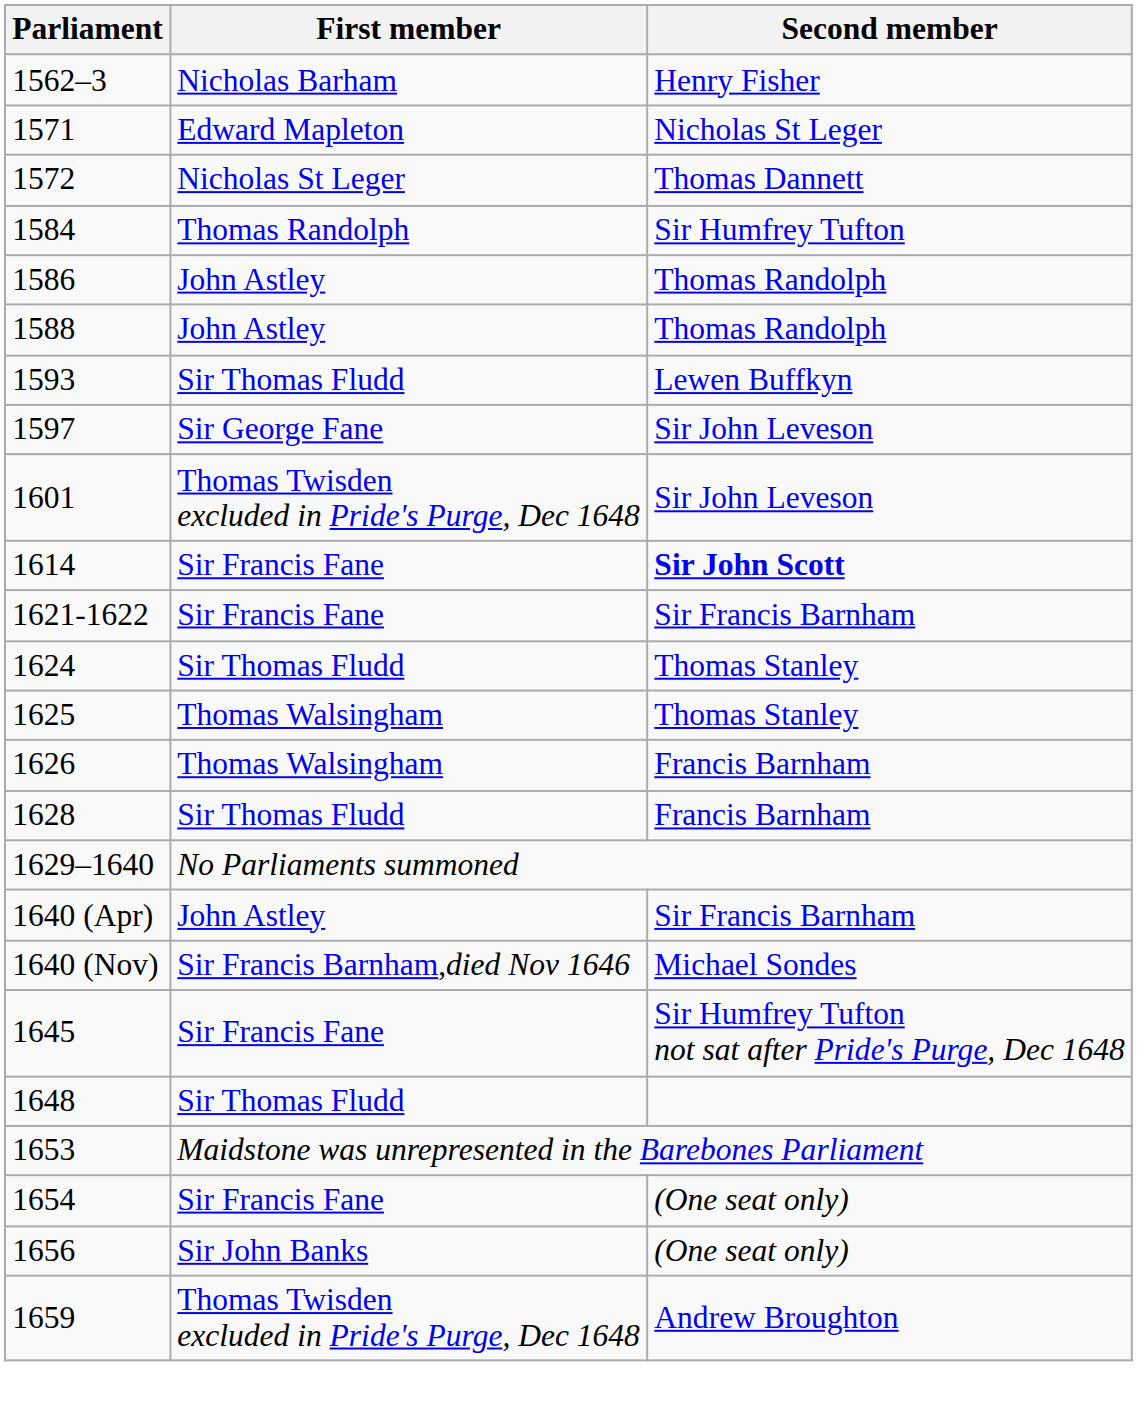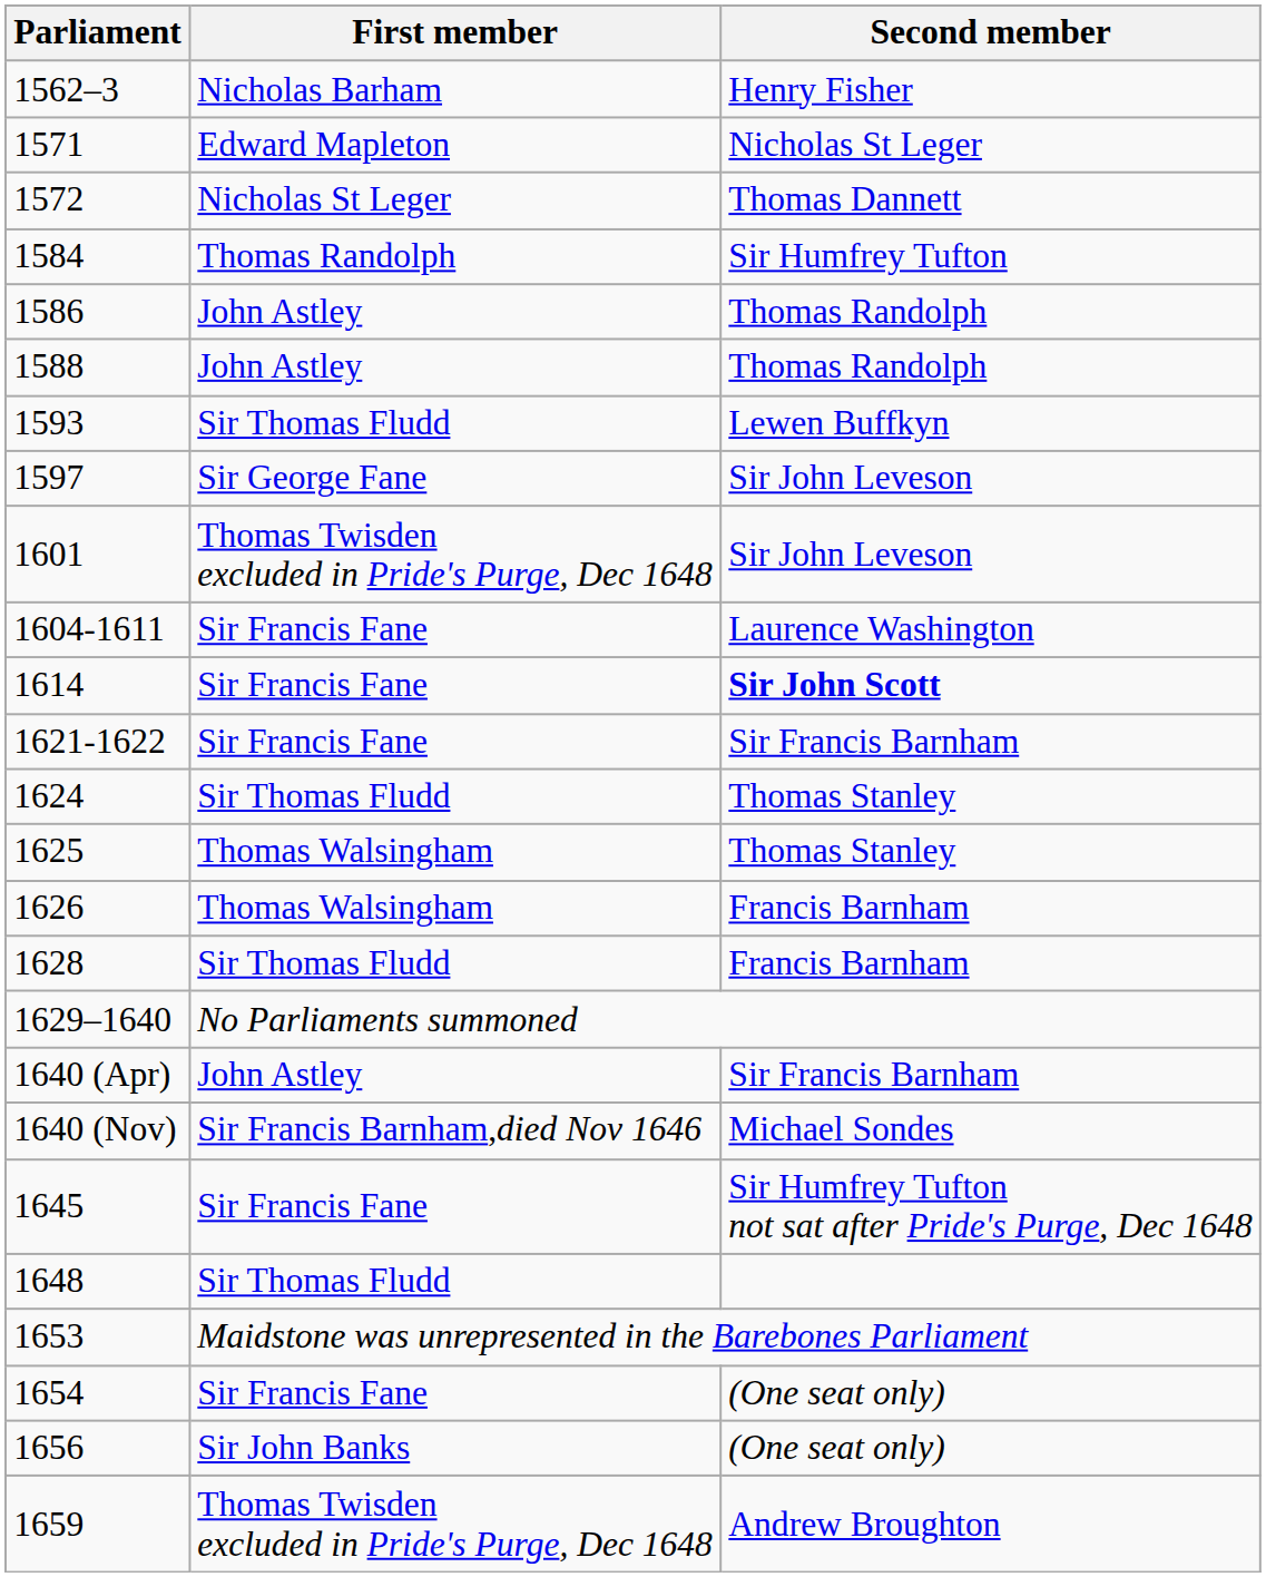 <table class="wikitable">
 <tr>
 <th>Parliament</th>
 <th>First member</th>
 <th>Second member</th>
 </tr>
 <tr>
 <td>1562–3</td>
 <td><a href='#'>Nicholas Barham</a></td>
 <td><a href='#'>Henry Fisher</a></td>
 </tr>
 <tr>
 <td>1571</td>
 <td><a href='#'>Edward Mapleton</a></td>
 <td><a href='#'>Nicholas St Leger</a></td>
 </tr>
 <tr>
 <td>1572</td>
 <td><a href='#'>Nicholas St Leger</a></td>
 <td><a href='#'>Thomas Dannett</a></td>
 </tr>
 <tr>
 <td>1584</td>
 <td><a href='#'>Thomas Randolph</a></td>
 <td><a href='#'>Sir Humfrey Tufton</a></td>
 </tr>
 <tr>
 <td>1586</td>
 <td><a href='#'>John Astley</a></td>
 <td><a href='#'>Thomas Randolph</a></td>
 </tr>
 <tr>
 <td>1588</td>
 <td><a href='#'>John Astley</a></td>
 <td><a href='#'>Thomas Randolph</a></td>
 </tr>
 <tr>
 <td>1593</td>
 <td><a href='#'>Sir Thomas Fludd</a></td>
 <td><a href='#'>Lewen Buffkyn</a></td>
 </tr>
 <tr>
 <td>1597</td>
 <td><a href='#'>Sir George Fane</a></td>
 <td><a href='#'>Sir John Leveson</a></td>
 </tr>
 <tr>
 <td>1601</td>
 <td><a href='#'>Thomas Twisden</a><br> <em>excluded in <a href='#'>Pride's Purge</a>, Dec 1648</em></td>
 <td><a href='#'>Sir John Leveson</a></td>
+</tr>
+<tr>
+<td>1604-1611</td>
+<td><a href='#'>Sir Francis Fane</a></td>
+<td><a href='#'>Laurence Washington</a></td>
 </tr>
 <tr>
 <td>1614</td>
 <td><a href='#'>Sir Francis Fane</a></td>
 <td><strong><a href='#'>Sir John Scott</a></strong></td>
 </tr>
 <tr>
 <td>1621-1622</td>
 <td><a href='#'>Sir Francis Fane</a></td>
 <td><a href='#'>Sir Francis Barnham</a></td>
 </tr>
 <tr>
 <td>1624</td>
 <td><a href='#'>Sir Thomas Fludd</a></td>
 <td><a href='#'>Thomas Stanley</a></td>
 </tr>
 <tr>
 <td>1625</td>
 <td><a href='#'>Thomas Walsingham</a></td>
 <td><a href='#'>Thomas Stanley</a></td>
 </tr>
 <tr>
 <td>1626</td>
 <td><a href='#'>Thomas Walsingham</a></td>
 <td><a href='#'>Francis Barnham</a></td>
 </tr>
 <tr>
 <td>1628</td>
 <td><a href='#'>Sir Thomas Fludd</a></td>
 <td><a href='#'>Francis Barnham</a></td>
 </tr>
 <tr>
 <td>1629–1640</td>
 <td colspan = "2"><em>No Parliaments summoned</em></td>
 </tr>
 <tr>
 <td>1640 (Apr)</td>
 <td><a href='#'>John Astley</a></td>
 <td><a href='#'>Sir Francis Barnham</a></td>
 </tr>
 <tr>
 <td>1640 (Nov)</td>
 <td><a href='#'>Sir Francis Barnham</a>,<em>died Nov 1646</em></td>
 <td><a href='#'>Michael Sondes</a></td>
 </tr>
 <tr>
 <td>1645</td>
 <td><a href='#'>Sir Francis Fane</a></td>
 <td><a href='#'>Sir Humfrey Tufton</a> <em> <br> not sat after <a href='#'>Pride's Purge</a>, Dec 1648</em></td>
 </tr>
 <tr>
 <td>1648</td>
 <td><a href='#'>Sir Thomas Fludd</a></td>
 </tr>
 <tr>
 <td>1653</td>
 <td colspan = "2"><em>Maidstone was unrepresented in the <a href='#'>Barebones Parliament</a></em></td>
 </tr>
 <tr>
 <td>1654</td>
 <td><a href='#'>Sir Francis Fane</a></td>
 <td><em>(One seat only)</em></td>
 </tr>
 <tr>
 <td>1656</td>
 <td><a href='#'>Sir John Banks</a></td>
 <td><em>(One seat only)</em></td>
 </tr>
 <tr>
 <td>1659</td>
 <td><a href='#'>Thomas Twisden</a><br> <em>excluded in <a href='#'>Pride's Purge</a>, Dec 1648</em></td>
 <td><a href='#'>Andrew Broughton</a></td>
 </tr>
 </table>
